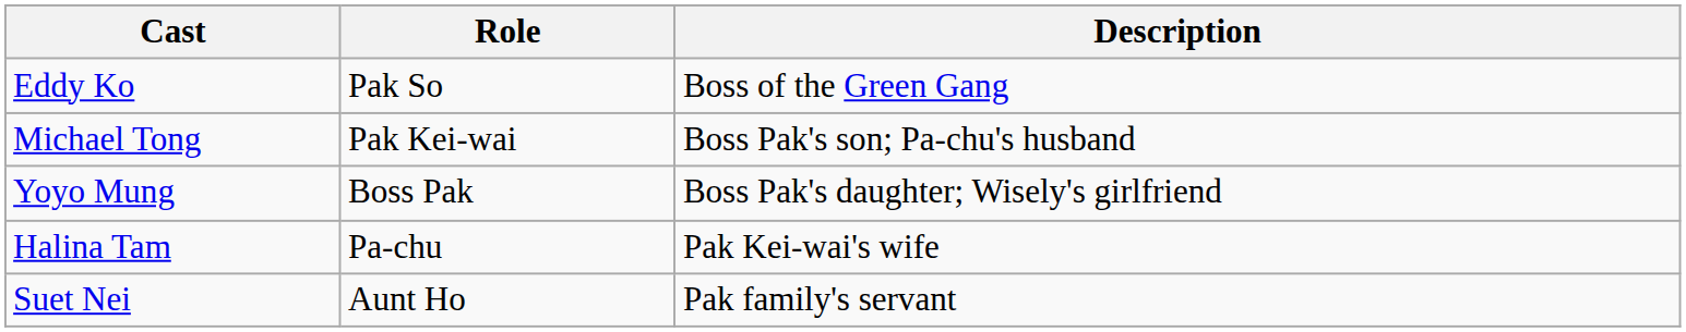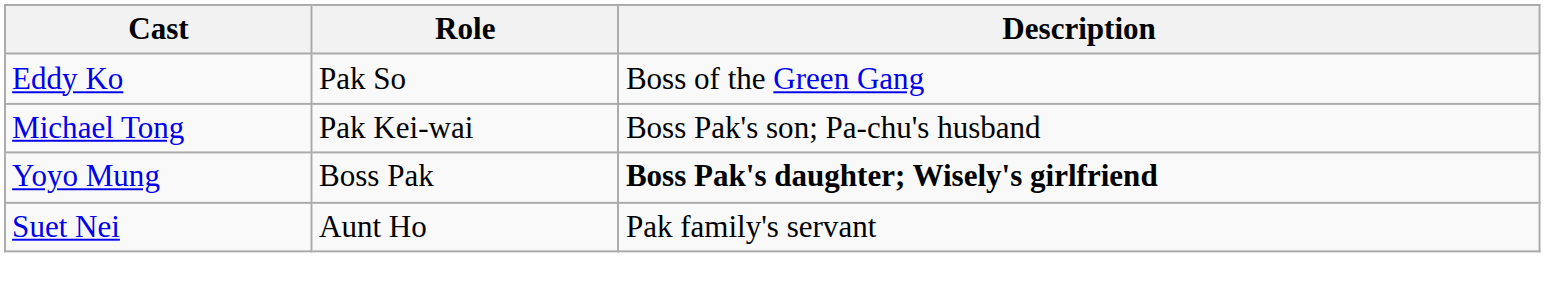 <table class="wikitable" width="50%">
 <tr>
 <th style="width:10%">Cast</th>
 <th style="width:10%">Role</th>
 <th style="width:30%">Description</th>
 </tr>
 <tr>
 <td><a href='#'>Eddy Ko</a></td>
 <td>Pak So</td>
 <td>Boss of the <a href='#'>Green Gang</a></td>
 </tr>
 <tr>
 <td><a href='#'>Michael Tong</a></td>
 <td>Pak Kei-wai</td>
 <td>Boss Pak's son; Pa-chu's husband</td>
 </tr>
 <tr>
 <td><a href='#'>Yoyo Mung</a></td>
 <td>Boss Pak</td>
-<td>Boss Pak's daughter; Wisely's girlfriend</td>
-</tr>
-<tr>
-<td><a href='#'>Halina Tam</a></td>
-<td>Pa-chu</td>
-<td>Pak Kei-wai's wife</td>
+<td><strong>Boss Pak's daughter; Wisely's girlfriend</strong></td>
 </tr>
 <tr>
 <td><a href='#'>Suet Nei</a></td>
 <td>Aunt Ho</td>
 <td>Pak family's servant</td>
 </tr>
 </table>
